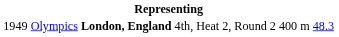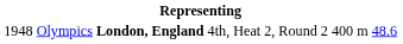 <table>
 <tr>
 <th colspan="6">Representing </th>
 </tr>
 <tr>
-<td>1949</td>
+<td>1948</td>
 <td><a href='#'>Olympics</a></td>
 <td><strong>London, England</strong></td>
 <td>4th, Heat 2, Round 2</td>
 <td>400 m</td>
-<td><a href='#'>48.3</a></td>
+<td><a href='#'>48.6</a></td>
 </tr>
 </table>
